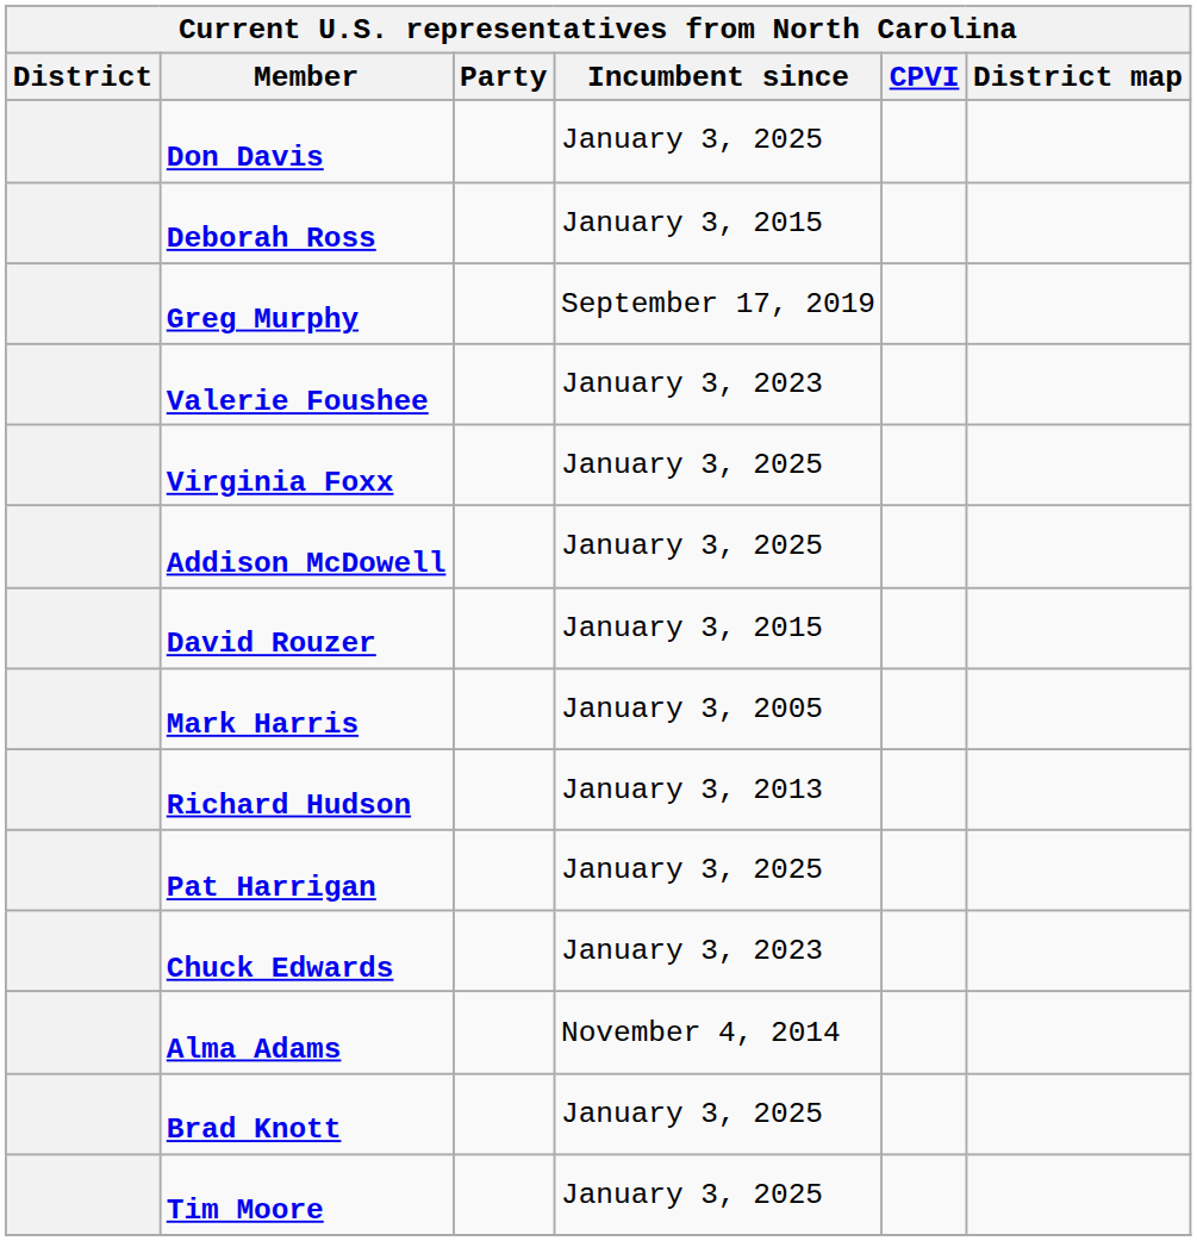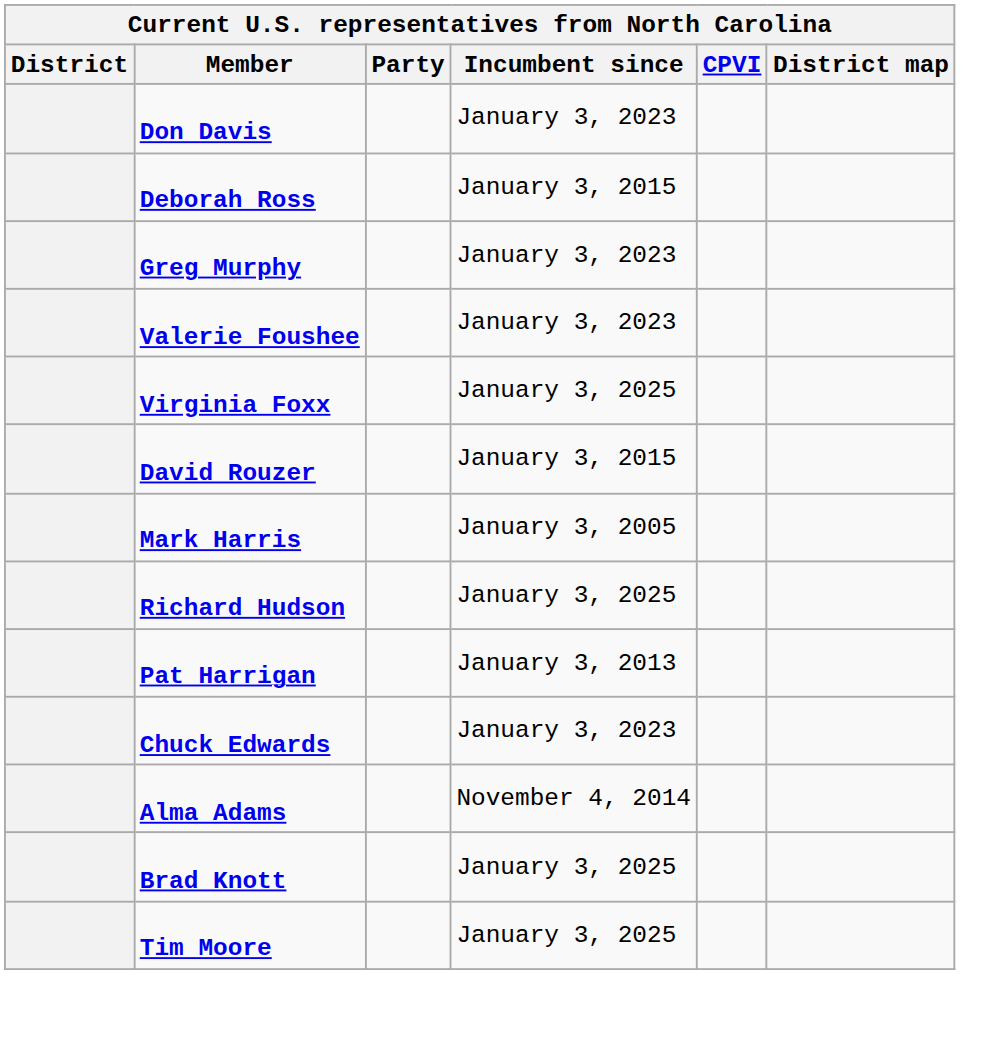 <table class="wikitable sticky-header-multi sortable">
 <tr>
 <th colspan=6>Current U.S. representatives from North Carolina</th>
 </tr>
 <tr>
 <th>District</th>
 <th>Member<br></th>
 <th>Party</th>
 <th data-sort-type="date">Incumbent since</th>
 <th data-sort-type="number"><a href='#'>CPVI</a><br></th>
 <th class="unsortable">District map</th>
 </tr>
 <tr>
 <th></th>
 <td data-sort-value="Davis, Don"><br><strong><a href='#'>Don Davis</a></strong><br></td>
 <td></td>
-<td>January 3, 2025</td>
+<td>January 3, 2023</td>
 <td></td>
 <td></td>
 </tr>
 <tr>
 <th></th>
 <td data-sort-value="Ross, Deborah K."><br><strong><a href='#'>Deborah Ross</a></strong><br></td>
 <td></td>
 <td>January 3, 2015</td>
 <td></td>
 <td></td>
 </tr>
 <tr>
 <th></th>
 <td data-sort-value="Murphy, Greg"><br><strong><a href='#'>Greg Murphy</a></strong><br></td>
 <td></td>
-<td>September 17, 2019</td>
+<td>January 3, 2023</td>
 <td></td>
 <td></td>
 </tr>
 <tr>
 <th></th>
 <td data-sort-value="Foushee, Valerie"><br><strong><a href='#'>Valerie Foushee</a></strong><br></td>
 <td></td>
 <td>January 3, 2023</td>
 <td></td>
 <td></td>
 </tr>
 <tr>
 <th></th>
 <td data-sort-value="Foxx, Virginia"><br><strong><a href='#'>Virginia Foxx</a></strong><br></td>
-<td></td>
-<td>January 3, 2025</td>
-<td></td>
-<td></td>
-</tr>
-<tr>
-<th></th>
-<td data-sort-value="McDowell, Addison"><br><strong><a href='#'>Addison McDowell</a></strong><br></td>
 <td></td>
 <td>January 3, 2025</td>
 <td></td>
 <td></td>
 </tr>
 <tr>
 <th></th>
 <td data-sort-value="Rouzer, David"><br><strong><a href='#'>David Rouzer</a></strong><br></td>
 <td></td>
 <td>January 3, 2015</td>
 <td></td>
 <td></td>
 </tr>
 <tr>
 <th></th>
 <td data-sort-value="Harris, Mark"><br><strong><a href='#'>Mark Harris</a></strong><br></td>
 <td></td>
 <td>January 3, 2005</td>
 <td></td>
 <td></td>
 </tr>
 <tr>
 <th></th>
 <td data-sort-value="Hudson, Richard"><br><strong><a href='#'>Richard Hudson</a></strong><br></td>
 <td></td>
-<td>January 3, 2013</td>
+<td>January 3, 2025</td>
 <td></td>
 <td></td>
 </tr>
 <tr>
 <th></th>
 <td data-sort-value="Harrigan, Pat"><br><strong><a href='#'>Pat Harrigan</a></strong><br></td>
 <td></td>
-<td>January 3, 2025</td>
+<td>January 3, 2013</td>
 <td></td>
 <td></td>
 </tr>
 <tr>
 <th></th>
 <td data-sort-value="Edwards, Chuck"><br><strong><a href='#'>Chuck Edwards</a></strong><br></td>
 <td></td>
 <td>January 3, 2023</td>
 <td></td>
 <td></td>
 </tr>
 <tr>
 <th></th>
 <td data-sort-value="Adams, Alma"><br><strong><a href='#'>Alma Adams</a></strong><br></td>
 <td></td>
 <td>November 4, 2014</td>
 <td></td>
 <td></td>
 </tr>
 <tr>
 <th></th>
 <td data-sort-value="Knott, Brad"><br><strong><a href='#'>Brad Knott</a></strong><br></td>
 <td></td>
 <td>January 3, 2025</td>
 <td></td>
 <td></td>
 </tr>
 <tr>
 <th></th>
 <td data-sort-value="Moore, Tim"><br><strong><a href='#'>Tim Moore</a></strong><br></td>
 <td></td>
 <td>January 3, 2025</td>
 <td></td>
 <td></td>
 </tr>
 <tr>
 </tr>
 </table>
